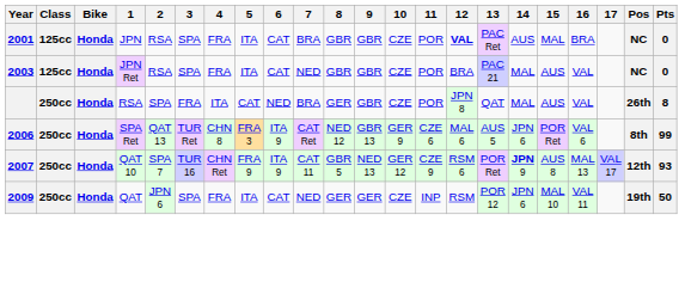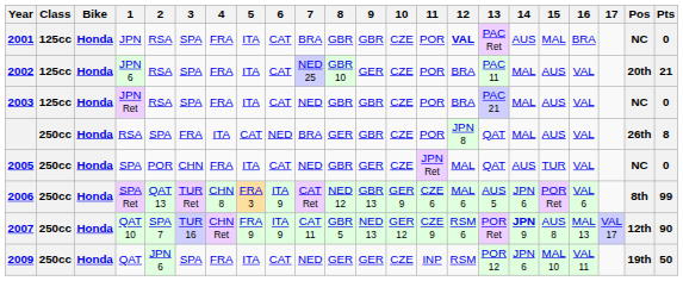 <table class="wikitable" style="text-align:center">
 <tr>
 <th>Year</th>
 <th>Class</th>
 <th>Bike</th>
 <th>1</th>
 <th>2</th>
 <th>3</th>
 <th>4</th>
 <th>5</th>
 <th>6</th>
 <th>7</th>
 <th>8</th>
 <th>9</th>
 <th>10</th>
 <th>11</th>
 <th>12</th>
 <th>13</th>
 <th>14</th>
 <th>15</th>
 <th>16</th>
 <th>17</th>
 <th>Pos</th>
 <th>Pts</th>
 </tr>
 <tr>
 <th align="left"><a href='#'>2001</a></th>
 <th align="left">125cc</th>
 <th align="left"><a href='#'>Honda</a></th>
 <td><a href='#'>JPN</a></td>
 <td><a href='#'>RSA</a></td>
 <td><a href='#'>SPA</a></td>
 <td><a href='#'>FRA</a></td>
 <td><a href='#'>ITA</a></td>
 <td><a href='#'>CAT</a></td>
 <td><a href='#'>BRA</a></td>
 <td><a href='#'>GBR</a></td>
 <td><a href='#'>GBR</a></td>
 <td><a href='#'>CZE</a></td>
 <td><a href='#'>POR</a></td>
 <td><strong><a href='#'>VAL</a></strong></td>
 <td style="background:#efcfff;"><a href='#'>PAC</a><br><small>Ret</small></td>
 <td><a href='#'>AUS</a></td>
 <td><a href='#'>MAL</a></td>
 <td><a href='#'>BRA</a></td>
 <td></td>
 <th>NC</th>
 <th>0</th>
 </tr>
 <tr>
+<th align="left"><a href='#'>2002</a></th>
+<th align="left">125cc</th>
+<th align="left"><a href='#'>Honda</a></th>
+<td style="background:#dfffdf;"><a href='#'>JPN</a><br><small>6</small></td>
+<td><a href='#'>RSA</a></td>
+<td><a href='#'>SPA</a></td>
+<td><a href='#'>FRA</a></td>
+<td><a href='#'>ITA</a></td>
+<td><a href='#'>CAT</a></td>
+<td style="background:#cfcfff;"><a href='#'>NED</a><br><small>25</small></td>
+<td style="background:#dfffdf;"><a href='#'>GBR</a><br><small>10</small></td>
+<td><a href='#'>GER</a></td>
+<td><a href='#'>CZE</a></td>
+<td><a href='#'>POR</a></td>
+<td><a href='#'>BRA</a></td>
+<td style="background:#dfffdf;"><a href='#'>PAC</a><br><small>11</small></td>
+<td><a href='#'>MAL</a></td>
+<td><a href='#'>AUS</a></td>
+<td><a href='#'>VAL</a></td>
+<td></td>
+<th>20th</th>
+<th>21</th>
+</tr>
+<tr>
 <th align="left"><a href='#'>2003</a></th>
 <th align="left">125cc</th>
 <th align="left"><a href='#'>Honda</a></th>
 <td style="background:#efcfff;"><a href='#'>JPN</a><br><small>Ret</small></td>
 <td><a href='#'>RSA</a></td>
 <td><a href='#'>SPA</a></td>
 <td><a href='#'>FRA</a></td>
 <td><a href='#'>ITA</a></td>
 <td><a href='#'>CAT</a></td>
 <td><a href='#'>NED</a></td>
 <td><a href='#'>GBR</a></td>
 <td><a href='#'>GBR</a></td>
 <td><a href='#'>CZE</a></td>
 <td><a href='#'>POR</a></td>
 <td><a href='#'>BRA</a></td>
 <td style="background:#cfcfff;"><a href='#'>PAC</a><br><small>21</small></td>
 <td><a href='#'>MAL</a></td>
 <td><a href='#'>AUS</a></td>
 <td><a href='#'>VAL</a></td>
 <td></td>
 <th>NC</th>
 <th>0</th>
 </tr>
 <tr>
 <th align="left"></th>
 <th align="left">250cc</th>
 <th align="left"><a href='#'>Honda</a></th>
 <td><a href='#'>RSA</a></td>
 <td><a href='#'>SPA</a></td>
 <td><a href='#'>FRA</a></td>
 <td><a href='#'>ITA</a></td>
 <td><a href='#'>CAT</a></td>
 <td><a href='#'>NED</a></td>
 <td><a href='#'>BRA</a></td>
 <td><a href='#'>GER</a></td>
 <td><a href='#'>GBR</a></td>
 <td><a href='#'>CZE</a></td>
 <td><a href='#'>POR</a></td>
 <td style="background:#dfffdf;"><a href='#'>JPN</a><br><small>8</small></td>
 <td><a href='#'>QAT</a></td>
 <td><a href='#'>MAL</a></td>
 <td><a href='#'>AUS</a></td>
 <td><a href='#'>VAL</a></td>
 <td></td>
 <th>26th</th>
 <th>8</th>
 </tr>
 <tr>
+<th align="left"><a href='#'>2005</a></th>
+<th align="left">250cc</th>
+<th align="left"><a href='#'>Honda</a></th>
+<td><a href='#'>SPA</a></td>
+<td><a href='#'>POR</a></td>
+<td><a href='#'>CHN</a></td>
+<td><a href='#'>FRA</a></td>
+<td><a href='#'>ITA</a></td>
+<td><a href='#'>CAT</a></td>
+<td><a href='#'>NED</a></td>
+<td><a href='#'>GBR</a></td>
+<td><a href='#'>GER</a></td>
+<td><a href='#'>CZE</a></td>
+<td style="background:#efcfff;"><a href='#'>JPN</a><br><small>Ret</small></td>
+<td><a href='#'>MAL</a></td>
+<td><a href='#'>QAT</a></td>
+<td><a href='#'>AUS</a></td>
+<td><a href='#'>TUR</a></td>
+<td><a href='#'>VAL</a></td>
+<td></td>
+<th>NC</th>
+<th>0</th>
+</tr>
+<tr>
 <th align="left"><a href='#'>2006</a></th>
 <th align="left">250cc</th>
 <th align="left"><a href='#'>Honda</a></th>
 <td style="background:#efcfff;"><a href='#'>SPA</a><br><small>Ret</small></td>
 <td style="background:#dfffdf;"><a href='#'>QAT</a><br><small>13</small></td>
 <td style="background:#efcfff;"><a href='#'>TUR</a><br><small>Ret</small></td>
 <td style="background:#dfffdf;"><a href='#'>CHN</a><br><small>8</small></td>
 <td style="background:#ffdf9f;"><a href='#'>FRA</a><br><small>3</small></td>
 <td style="background:#dfffdf;"><a href='#'>ITA</a><br><small>9</small></td>
 <td style="background:#efcfff;"><a href='#'>CAT</a><br><small>Ret</small></td>
 <td style="background:#dfffdf;"><a href='#'>NED</a><br><small>12</small></td>
 <td style="background:#dfffdf;"><a href='#'>GBR</a><br><small>13</small></td>
 <td style="background:#dfffdf;"><a href='#'>GER</a><br><small>9</small></td>
 <td style="background:#dfffdf;"><a href='#'>CZE</a><br><small>6</small></td>
 <td style="background:#dfffdf;"><a href='#'>MAL</a><br><small>6</small></td>
 <td style="background:#dfffdf;"><a href='#'>AUS</a><br><small>5</small></td>
 <td style="background:#dfffdf;"><a href='#'>JPN</a><br><small>6</small></td>
 <td style="background:#efcfff;"><a href='#'>POR</a><br><small>Ret</small></td>
 <td style="background:#dfffdf;"><a href='#'>VAL</a><br><small>6</small></td>
 <td></td>
 <th>8th</th>
 <th>99</th>
 </tr>
 <tr>
 <th align="left"><a href='#'>2007</a></th>
 <th align="left">250cc</th>
 <th align="left"><a href='#'>Honda</a></th>
 <td style="background:#dfffdf;"><a href='#'>QAT</a><br><small>10</small></td>
 <td style="background:#dfffdf;"><a href='#'>SPA</a><br><small>7</small></td>
 <td style="background:#cfcfff;"><a href='#'>TUR</a><br><small>16</small></td>
 <td style="background:#efcfff;"><a href='#'>CHN</a><br><small>Ret</small></td>
 <td style="background:#dfffdf;"><a href='#'>FRA</a><br><small>9</small></td>
 <td style="background:#dfffdf;"><a href='#'>ITA</a><br><small>9</small></td>
 <td style="background:#dfffdf;"><a href='#'>CAT</a><br><small>11</small></td>
 <td style="background:#dfffdf;"><a href='#'>GBR</a><br><small>5</small></td>
 <td style="background:#dfffdf;"><a href='#'>NED</a><br><small>13</small></td>
 <td style="background:#dfffdf;"><a href='#'>GER</a><br><small>12</small></td>
 <td style="background:#dfffdf;"><a href='#'>CZE</a><br><small>9</small></td>
 <td style="background:#dfffdf;"><a href='#'>RSM</a><br><small>6</small></td>
 <td style="background:#efcfff;"><a href='#'>POR</a><br><small>Ret</small></td>
 <td style="background:#dfffdf;"><strong><a href='#'>JPN</a></strong><br><small>9</small></td>
 <td style="background:#dfffdf;"><a href='#'>AUS</a><br><small>8</small></td>
 <td style="background:#dfffdf;"><a href='#'>MAL</a><br><small>13</small></td>
 <td style="background:#cfcfff;"><a href='#'>VAL</a><br><small>17</small></td>
 <th>12th</th>
-<th>93</th>
+<th>90</th>
 </tr>
 <tr>
 <th align="left"><a href='#'>2009</a></th>
 <th align="left">250cc</th>
 <th align="left"><a href='#'>Honda</a></th>
 <td><a href='#'>QAT</a></td>
 <td style="background:#dfffdf;"><a href='#'>JPN</a><br><small>6</small></td>
 <td><a href='#'>SPA</a></td>
 <td><a href='#'>FRA</a></td>
 <td><a href='#'>ITA</a></td>
 <td><a href='#'>CAT</a></td>
 <td><a href='#'>NED</a></td>
 <td><a href='#'>GER</a></td>
 <td><a href='#'>GER</a></td>
 <td><a href='#'>CZE</a></td>
 <td><a href='#'>INP</a></td>
 <td><a href='#'>RSM</a></td>
 <td style="background:#dfffdf;"><a href='#'>POR</a><br><small>12</small></td>
 <td style="background:#dfffdf;"><a href='#'>JPN</a><br><small>6</small></td>
 <td style="background:#dfffdf;"><a href='#'>MAL</a><br><small>10</small></td>
 <td style="background:#dfffdf;"><a href='#'>VAL</a><br><small>11</small></td>
 <td></td>
 <th>19th</th>
 <th>50</th>
 </tr>
 </table>
